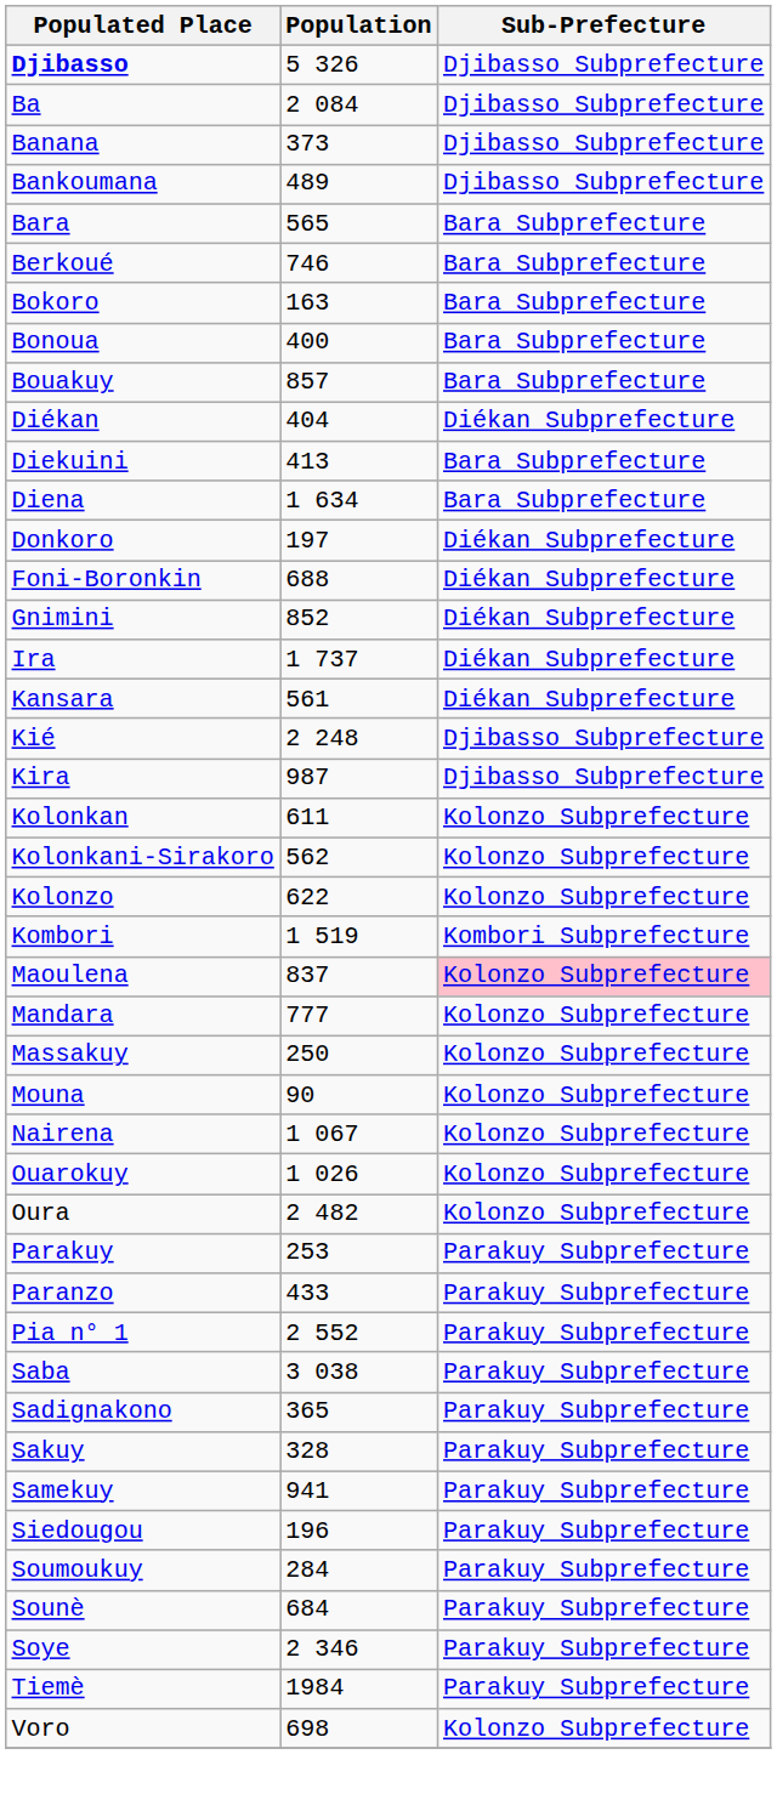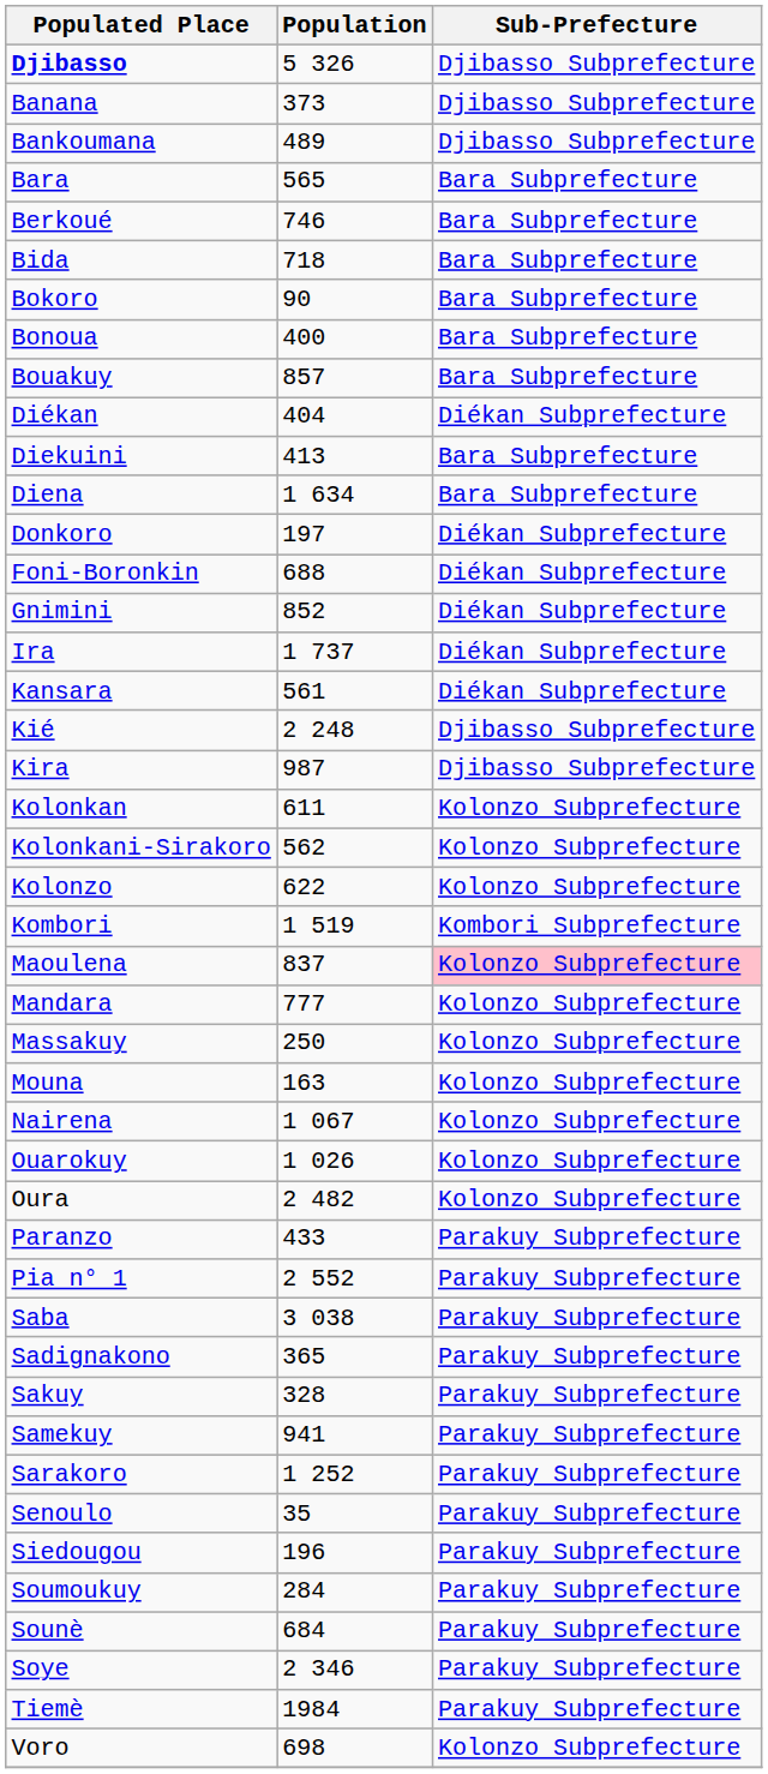 <table class="wikitable sortable">
 <tr>
 <th>Populated Place</th>
 <th>Population</th>
 <th>Sub-Prefecture</th>
 </tr>
 <tr>
 <td><strong><a href='#'>Djibasso</a></strong></td>
 <td>5 326</td>
-<td><a href='#'>Djibasso Subprefecture</a></td>
-</tr>
-<tr>
-<td><a href='#'>Ba</a></td>
-<td>2 084</td>
 <td><a href='#'>Djibasso Subprefecture</a></td>
 </tr>
 <tr>
 <td><a href='#'>Banana</a></td>
 <td>373</td>
 <td><a href='#'>Djibasso Subprefecture</a></td>
 </tr>
 <tr>
 <td><a href='#'>Bankoumana</a></td>
 <td>489</td>
 <td><a href='#'>Djibasso Subprefecture</a></td>
 </tr>
 <tr>
 <td><a href='#'>Bara</a></td>
 <td>565</td>
 <td><a href='#'>Bara Subprefecture</a></td>
 </tr>
 <tr>
 <td><a href='#'>Berkoué</a></td>
 <td>746</td>
 <td><a href='#'>Bara Subprefecture</a></td>
 </tr>
 <tr>
+<td><a href='#'>Bida</a></td>
+<td>718</td>
+<td><a href='#'>Bara Subprefecture</a></td>
+</tr>
+<tr>
 <td><a href='#'>Bokoro</a></td>
-<td>163</td>
+<td>90</td>
 <td><a href='#'>Bara Subprefecture</a></td>
 </tr>
 <tr>
 <td><a href='#'>Bonoua</a></td>
 <td>400</td>
 <td><a href='#'>Bara Subprefecture</a></td>
 </tr>
 <tr>
 <td><a href='#'>Bouakuy</a></td>
 <td>857</td>
 <td><a href='#'>Bara Subprefecture</a></td>
 </tr>
 <tr>
 <td><a href='#'>Diékan</a></td>
 <td>404</td>
 <td><a href='#'>Diékan Subprefecture</a></td>
 </tr>
 <tr>
 <td><a href='#'>Diekuini</a></td>
 <td>413</td>
 <td><a href='#'>Bara Subprefecture</a></td>
 </tr>
 <tr>
 <td><a href='#'>Diena</a></td>
 <td>1 634</td>
 <td><a href='#'>Bara Subprefecture</a></td>
 </tr>
 <tr>
 <td><a href='#'>Donkoro</a></td>
 <td>197</td>
 <td><a href='#'>Diékan Subprefecture</a></td>
 </tr>
 <tr>
 <td><a href='#'>Foni-Boronkin</a></td>
 <td>688</td>
 <td><a href='#'>Diékan Subprefecture</a></td>
 </tr>
 <tr>
 <td><a href='#'>Gnimini</a></td>
 <td>852</td>
 <td><a href='#'>Diékan Subprefecture</a></td>
 </tr>
 <tr>
 <td><a href='#'>Ira</a></td>
 <td>1 737</td>
 <td><a href='#'>Diékan Subprefecture</a></td>
 </tr>
 <tr>
 <td><a href='#'>Kansara</a></td>
 <td>561</td>
 <td><a href='#'>Diékan Subprefecture</a></td>
 </tr>
 <tr>
 <td><a href='#'>Kié</a></td>
 <td>2 248</td>
 <td><a href='#'>Djibasso Subprefecture</a></td>
 </tr>
 <tr>
 <td><a href='#'>Kira</a></td>
 <td>987</td>
 <td><a href='#'>Djibasso Subprefecture</a></td>
 </tr>
 <tr>
 <td><a href='#'>Kolonkan</a></td>
 <td>611</td>
 <td><a href='#'>Kolonzo Subprefecture</a></td>
 </tr>
 <tr>
 <td><a href='#'>Kolonkani-Sirakoro</a></td>
 <td>562</td>
 <td><a href='#'>Kolonzo Subprefecture</a></td>
 </tr>
 <tr>
 <td><a href='#'>Kolonzo</a></td>
 <td>622</td>
 <td><a href='#'>Kolonzo Subprefecture</a></td>
 </tr>
 <tr>
 <td><a href='#'>Kombori</a></td>
 <td>1 519</td>
 <td><a href='#'>Kombori Subprefecture</a></td>
 </tr>
 <tr>
 <td><a href='#'>Maoulena</a></td>
 <td>837</td>
 <td style="background: pink;"><a href='#'>Kolonzo Subprefecture</a></td>
 </tr>
 <tr>
 <td><a href='#'>Mandara</a></td>
 <td>777</td>
 <td><a href='#'>Kolonzo Subprefecture</a></td>
 </tr>
 <tr>
 <td><a href='#'>Massakuy</a></td>
 <td>250</td>
 <td><a href='#'>Kolonzo Subprefecture</a></td>
 </tr>
 <tr>
 <td><a href='#'>Mouna</a></td>
-<td>90</td>
+<td>163</td>
 <td><a href='#'>Kolonzo Subprefecture</a></td>
 </tr>
 <tr>
 <td><a href='#'>Nairena</a></td>
 <td>1 067</td>
 <td><a href='#'>Kolonzo Subprefecture</a></td>
 </tr>
 <tr>
 <td><a href='#'>Ouarokuy</a></td>
 <td>1 026</td>
 <td><a href='#'>Kolonzo Subprefecture</a></td>
 </tr>
 <tr>
 <td>Oura</td>
 <td>2 482</td>
 <td><a href='#'>Kolonzo Subprefecture</a></td>
-</tr>
-<tr>
-<td><a href='#'>Parakuy</a></td>
-<td>253</td>
-<td><a href='#'>Parakuy Subprefecture</a></td>
 </tr>
 <tr>
 <td><a href='#'>Paranzo</a></td>
 <td>433</td>
 <td><a href='#'>Parakuy Subprefecture</a></td>
 </tr>
 <tr>
 <td><a href='#'>Pia n° 1</a></td>
 <td>2 552</td>
 <td><a href='#'>Parakuy Subprefecture</a></td>
 </tr>
 <tr>
 <td><a href='#'>Saba</a></td>
 <td>3 038</td>
 <td><a href='#'>Parakuy Subprefecture</a></td>
 </tr>
 <tr>
 <td><a href='#'>Sadignakono</a></td>
 <td>365</td>
 <td><a href='#'>Parakuy Subprefecture</a></td>
 </tr>
 <tr>
 <td><a href='#'>Sakuy</a></td>
 <td>328</td>
 <td><a href='#'>Parakuy Subprefecture</a></td>
 </tr>
 <tr>
 <td><a href='#'>Samekuy</a></td>
 <td>941</td>
+<td><a href='#'>Parakuy Subprefecture</a></td>
+</tr>
+<tr>
+<td><a href='#'>Sarakoro</a></td>
+<td>1 252</td>
+<td><a href='#'>Parakuy Subprefecture</a></td>
+</tr>
+<tr>
+<td><a href='#'>Senoulo</a></td>
+<td>35</td>
 <td><a href='#'>Parakuy Subprefecture</a></td>
 </tr>
 <tr>
 <td><a href='#'>Siedougou</a></td>
 <td>196</td>
 <td><a href='#'>Parakuy Subprefecture</a></td>
 </tr>
 <tr>
 <td><a href='#'>Soumoukuy</a></td>
 <td>284</td>
 <td><a href='#'>Parakuy Subprefecture</a></td>
 </tr>
 <tr>
 <td><a href='#'>Sounè</a></td>
 <td>684</td>
 <td><a href='#'>Parakuy Subprefecture</a></td>
 </tr>
 <tr>
 <td><a href='#'>Soye</a></td>
 <td>2 346</td>
 <td><a href='#'>Parakuy Subprefecture</a></td>
 </tr>
 <tr>
 <td><a href='#'>Tiemè</a></td>
 <td>1984</td>
 <td><a href='#'>Parakuy Subprefecture</a></td>
 </tr>
 <tr>
 <td>Voro</td>
 <td>698</td>
 <td><a href='#'>Kolonzo Subprefecture</a></td>
 </tr>
 <tr>
 </tr>
 </table>
